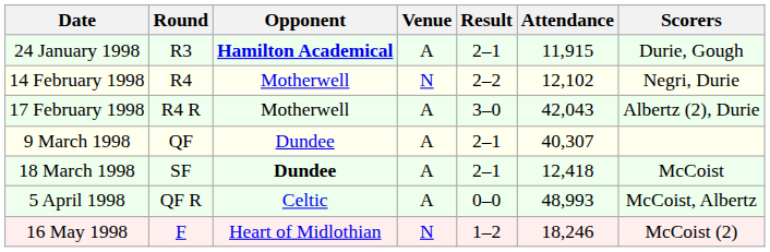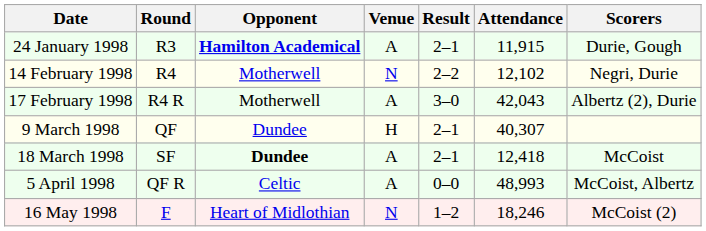 <table class="wikitable sortable" style="font-size:100%; text-align:center">
 <tr>
 <th>Date</th>
 <th>Round</th>
 <th>Opponent</th>
 <th>Venue</th>
 <th>Result</th>
 <th>Attendance</th>
 <th>Scorers</th>
 </tr>
 <tr bgcolor = "#EEFFEE">
 <td>24 January 1998</td>
 <td>R3</td>
 <td><strong><a href='#'>Hamilton Academical</a></strong></td>
 <td>A</td>
 <td>2–1</td>
 <td>11,915</td>
 <td>Durie, Gough</td>
 </tr>
 <tr bgcolor = "#FFFFEE">
 <td>14 February 1998</td>
 <td>R4</td>
 <td><a href='#'>Motherwell</a></td>
 <td><a href='#'>N</a></td>
 <td>2–2</td>
 <td>12,102</td>
 <td>Negri, Durie</td>
 </tr>
 <tr bgcolor = "#EEFFEE">
 <td>17 February 1998</td>
 <td>R4 R</td>
 <td>Motherwell</td>
 <td>A</td>
 <td>3–0</td>
 <td>42,043</td>
 <td>Albertz (2), Durie</td>
 </tr>
 <tr bgcolor = "#FFFFEE">
 <td>9 March 1998</td>
 <td>QF</td>
 <td><a href='#'>Dundee</a></td>
-<td>A</td>
+<td>H</td>
 <td>2–1</td>
 <td>40,307</td>
 <td></td>
 </tr>
 <tr bgcolor = "#EEFFEE">
 <td>18 March 1998</td>
 <td>SF</td>
 <td><strong>Dundee</strong></td>
 <td>A</td>
 <td>2–1</td>
 <td>12,418</td>
 <td>McCoist</td>
 </tr>
 <tr bgcolor = "#EEFFEE">
 <td>5 April 1998</td>
 <td>QF R</td>
 <td><a href='#'>Celtic</a></td>
 <td>A</td>
 <td>0–0</td>
 <td>48,993</td>
 <td>McCoist, Albertz</td>
 </tr>
 <tr bgcolor = "#FFEEEE">
 <td>16 May 1998</td>
 <td><a href='#'>F</a></td>
 <td><a href='#'>Heart of Midlothian</a></td>
 <td><a href='#'>N</a></td>
 <td>1–2</td>
 <td>18,246</td>
 <td>McCoist (2)</td>
 </tr>
 </table>
